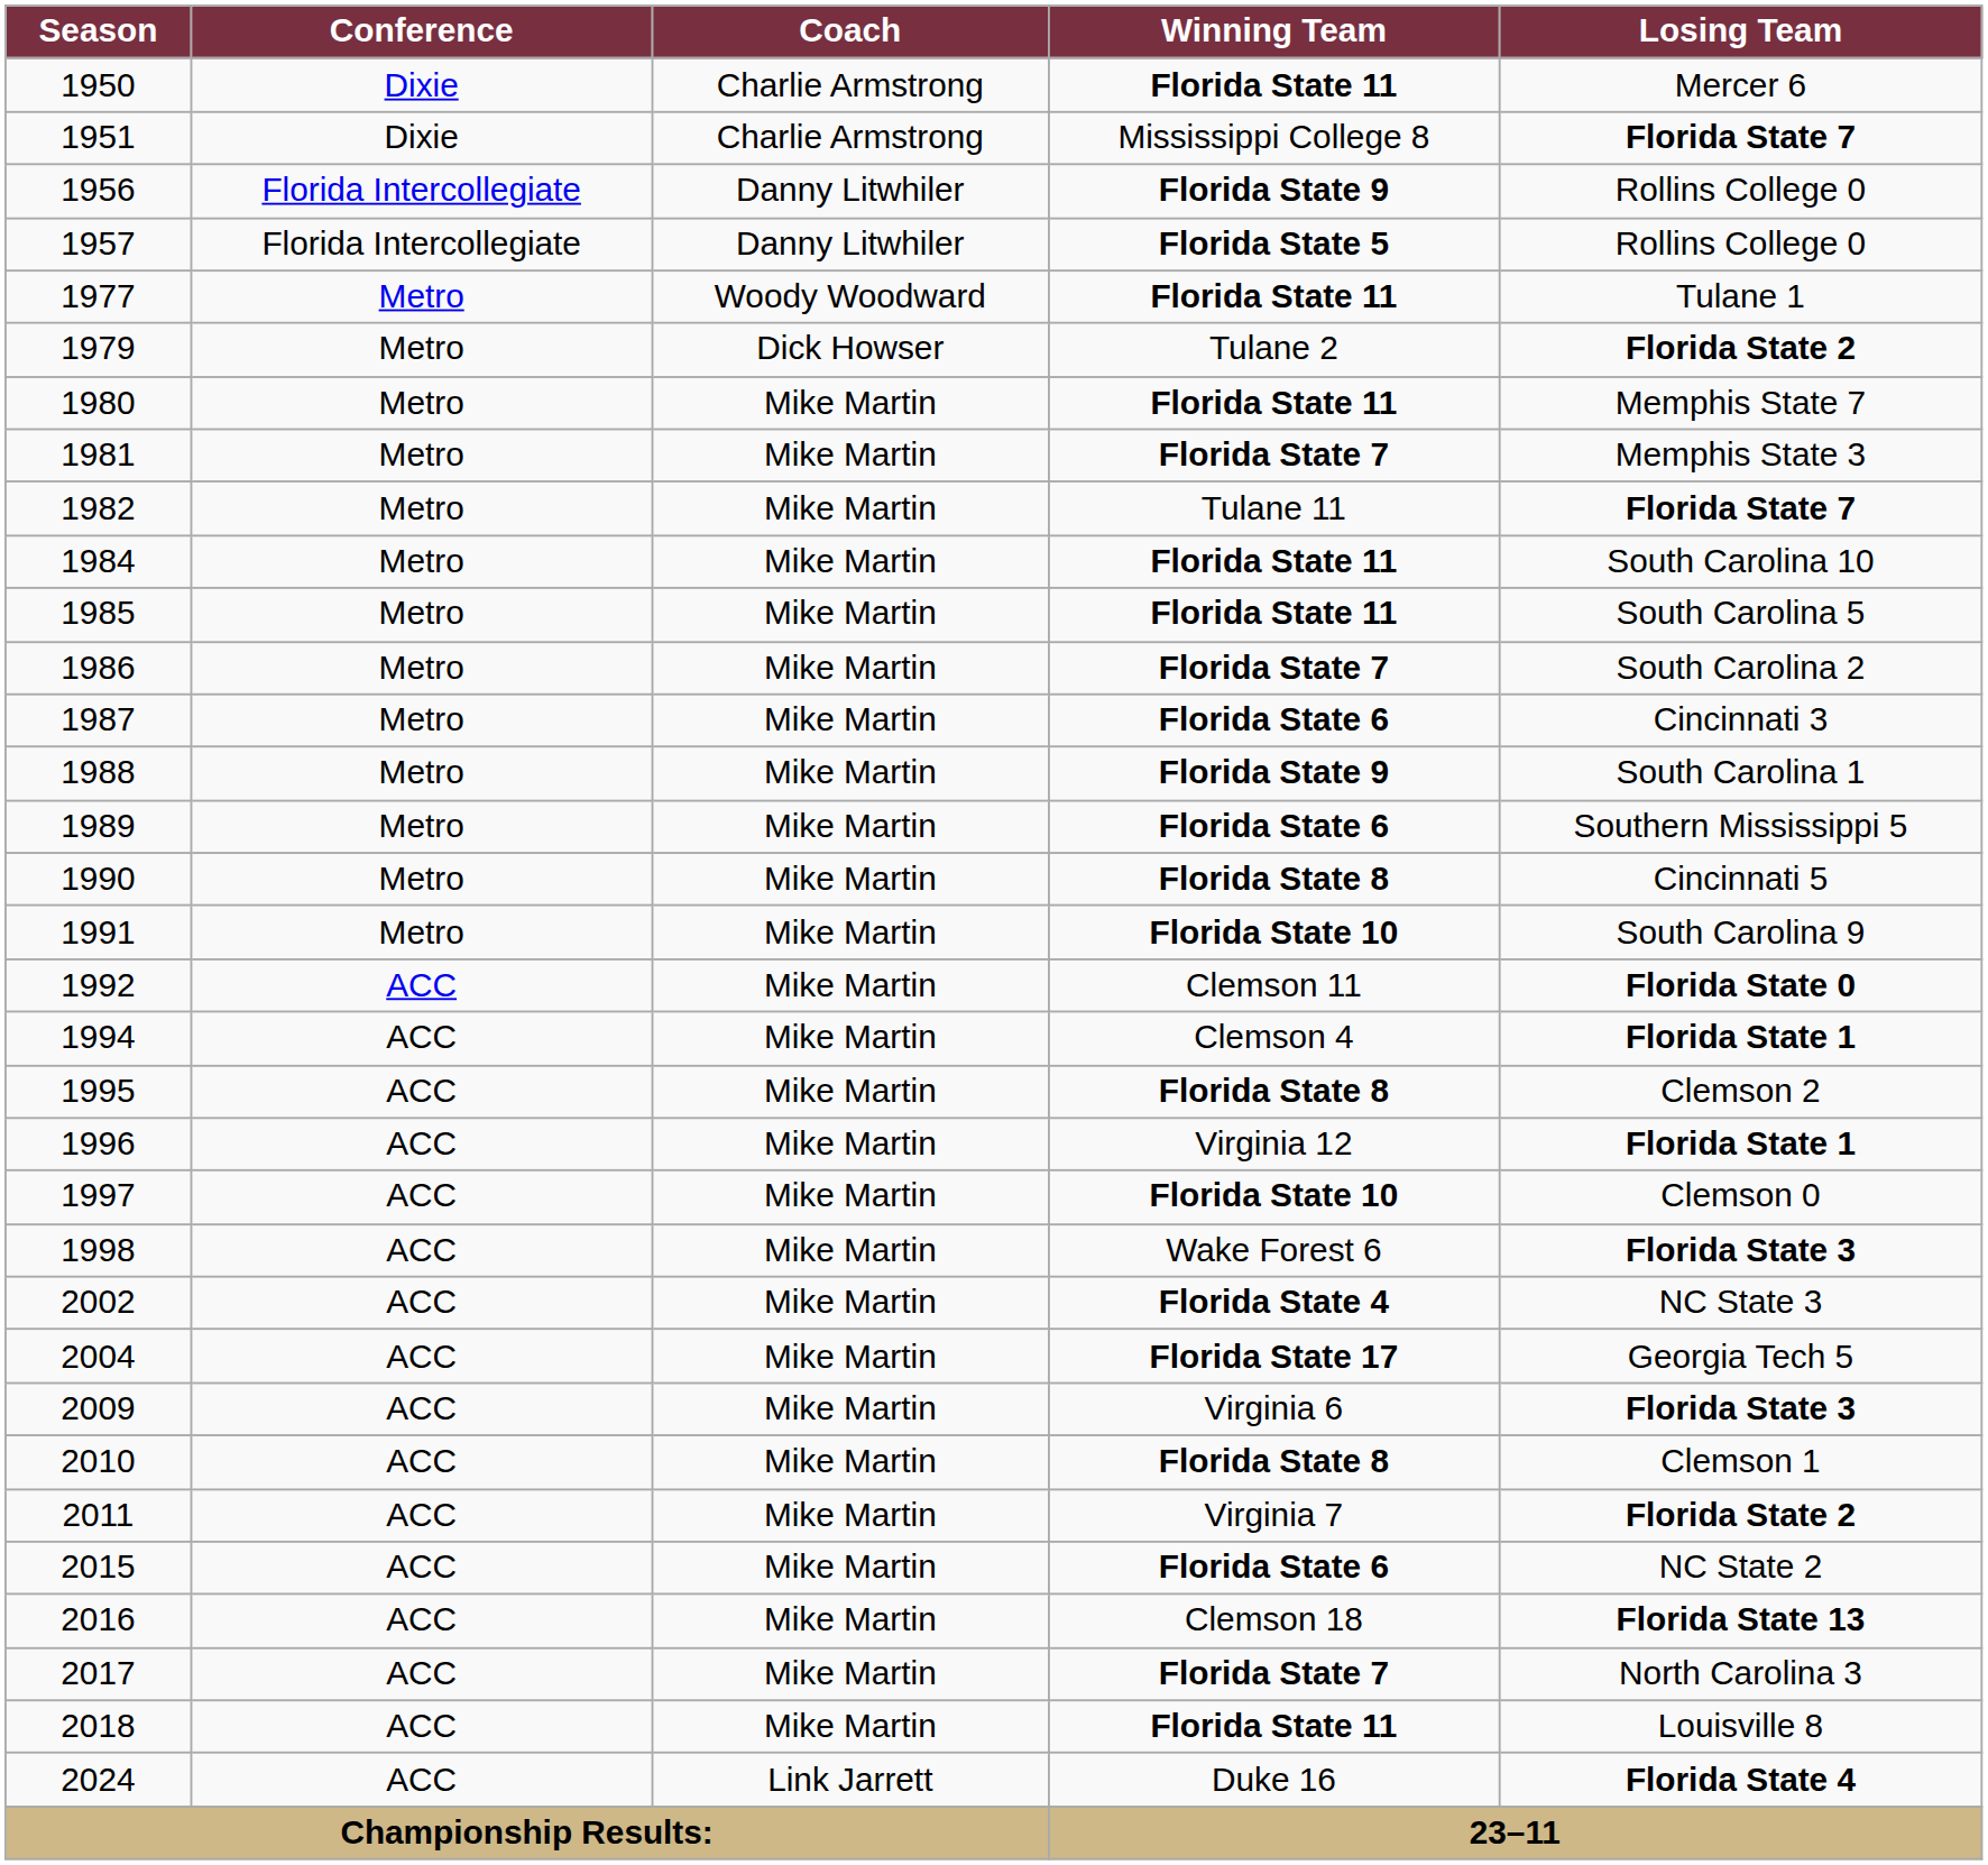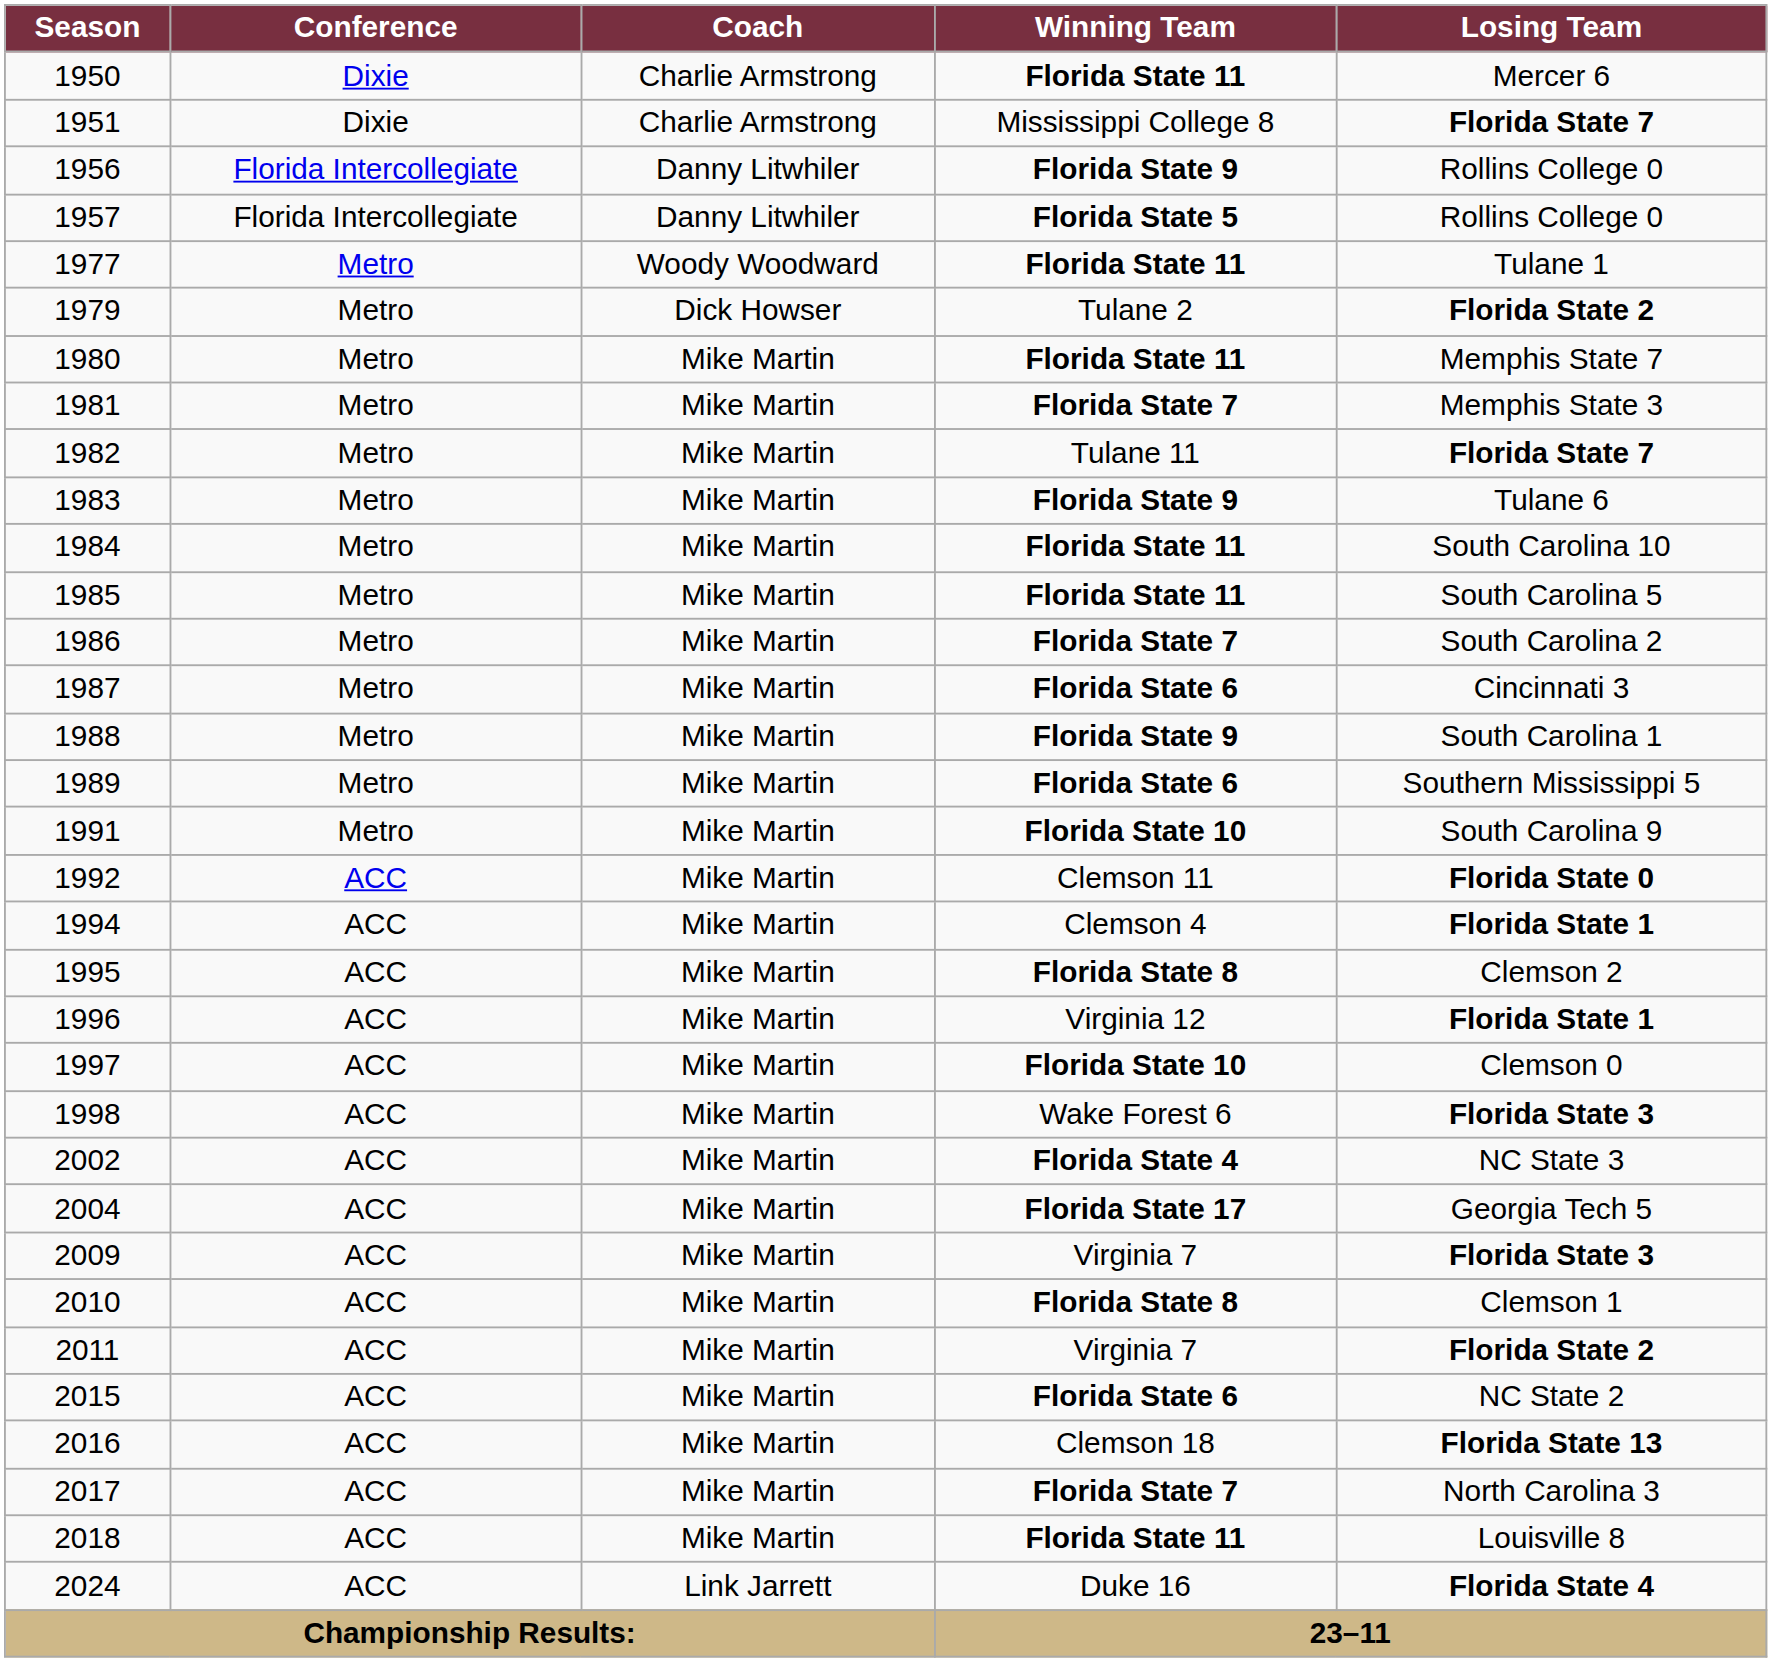 <table cellpadding="1" style="width:75%;" class="wikitable">
 <tr>
 <th style="background:#782F40; color:white;">Season</th>
 <th style="background:#782F40; color:white;">Conference</th>
 <th style="background:#782F40; color:white;">Coach</th>
 <th style="background:#782F40; color:white;">Winning Team</th>
 <th style="background:#782F40; color:white;">Losing Team</th>
 </tr>
 <tr style="text-align:center;">
 <td>1950</td>
 <td><a href='#'>Dixie</a></td>
 <td>Charlie Armstrong</td>
 <td><strong>Florida State 11</strong></td>
 <td>Mercer 6</td>
 </tr>
 <tr style="text-align:center;">
 <td>1951</td>
 <td>Dixie</td>
 <td>Charlie Armstrong</td>
 <td>Mississippi College 8</td>
 <td><strong>Florida State 7</strong></td>
 </tr>
 <tr style="text-align:center;">
 <td>1956</td>
 <td><a href='#'>Florida Intercollegiate</a></td>
 <td>Danny Litwhiler</td>
 <td><strong>Florida State 9</strong></td>
 <td>Rollins College 0</td>
 </tr>
 <tr style="text-align:center;">
 <td>1957</td>
 <td>Florida Intercollegiate</td>
 <td>Danny Litwhiler</td>
 <td><strong>Florida State 5</strong></td>
 <td>Rollins College 0</td>
 </tr>
 <tr style="text-align:center;">
 <td>1977</td>
 <td><a href='#'>Metro</a></td>
 <td>Woody Woodward</td>
 <td><strong>Florida State 11</strong></td>
 <td>Tulane 1</td>
 </tr>
 <tr style="text-align:center;">
 <td>1979</td>
 <td>Metro</td>
 <td>Dick Howser</td>
 <td>Tulane 2</td>
 <td><strong>Florida State 2</strong></td>
 </tr>
 <tr style="text-align:center;">
 <td>1980</td>
 <td>Metro</td>
 <td>Mike Martin</td>
 <td><strong>Florida State 11</strong></td>
 <td>Memphis State 7</td>
 </tr>
 <tr style="text-align:center;">
 <td>1981</td>
 <td>Metro</td>
 <td>Mike Martin</td>
 <td><strong>Florida State 7</strong></td>
 <td>Memphis State 3</td>
 </tr>
 <tr style="text-align:center;">
 <td>1982</td>
 <td>Metro</td>
 <td>Mike Martin</td>
 <td>Tulane 11</td>
 <td><strong>Florida State 7</strong></td>
 </tr>
 <tr style="text-align:center;">
+<td>1983</td>
+<td>Metro</td>
+<td>Mike Martin</td>
+<td><strong>Florida State 9</strong></td>
+<td>Tulane 6</td>
+</tr>
+<tr style="text-align:center;">
 <td>1984</td>
 <td>Metro</td>
 <td>Mike Martin</td>
 <td><strong>Florida State 11</strong></td>
 <td>South Carolina 10</td>
 </tr>
 <tr style="text-align:center;">
 <td>1985</td>
 <td>Metro</td>
 <td>Mike Martin</td>
 <td><strong>Florida State 11</strong></td>
 <td>South Carolina 5</td>
 </tr>
 <tr style="text-align:center;">
 <td>1986</td>
 <td>Metro</td>
 <td>Mike Martin</td>
 <td><strong>Florida State 7</strong></td>
 <td>South Carolina 2</td>
 </tr>
 <tr style="text-align:center;">
 <td>1987</td>
 <td>Metro</td>
 <td>Mike Martin</td>
 <td><strong>Florida State 6</strong></td>
 <td>Cincinnati 3</td>
 </tr>
 <tr style="text-align:center;">
 <td>1988</td>
 <td>Metro</td>
 <td>Mike Martin</td>
 <td><strong>Florida State 9</strong></td>
 <td>South Carolina 1</td>
 </tr>
 <tr style="text-align:center;">
 <td>1989</td>
 <td>Metro</td>
 <td>Mike Martin</td>
 <td><strong>Florida State 6</strong></td>
 <td>Southern Mississippi 5</td>
-</tr>
-<tr style="text-align:center;">
-<td>1990</td>
-<td>Metro</td>
-<td>Mike Martin</td>
-<td><strong>Florida State 8</strong></td>
-<td>Cincinnati 5</td>
 </tr>
 <tr style="text-align:center;">
 <td>1991</td>
 <td>Metro</td>
 <td>Mike Martin</td>
 <td><strong>Florida State 10</strong></td>
 <td>South Carolina 9</td>
 </tr>
 <tr style="text-align:center;">
 <td>1992</td>
 <td><a href='#'>ACC</a></td>
 <td>Mike Martin</td>
 <td>Clemson 11</td>
 <td><strong>Florida State 0</strong></td>
 </tr>
 <tr style="text-align:center;">
 <td>1994</td>
 <td>ACC</td>
 <td>Mike Martin</td>
 <td>Clemson 4</td>
 <td><strong>Florida State 1</strong></td>
 </tr>
 <tr style="text-align:center;">
 <td>1995</td>
 <td>ACC</td>
 <td>Mike Martin</td>
 <td><strong>Florida State 8</strong></td>
 <td>Clemson 2</td>
 </tr>
 <tr style="text-align:center;">
 <td>1996</td>
 <td>ACC</td>
 <td>Mike Martin</td>
 <td>Virginia 12</td>
 <td><strong>Florida State 1</strong></td>
 </tr>
 <tr style="text-align:center;">
 <td>1997</td>
 <td>ACC</td>
 <td>Mike Martin</td>
 <td><strong>Florida State 10</strong></td>
 <td>Clemson 0</td>
 </tr>
 <tr style="text-align:center;">
 <td>1998</td>
 <td>ACC</td>
 <td>Mike Martin</td>
 <td>Wake Forest 6</td>
 <td><strong>Florida State 3</strong></td>
 </tr>
 <tr style="text-align:center;">
 <td>2002</td>
 <td>ACC</td>
 <td>Mike Martin</td>
 <td><strong>Florida State 4</strong></td>
 <td>NC State 3</td>
 </tr>
 <tr style="text-align:center;">
 <td>2004</td>
 <td>ACC</td>
 <td>Mike Martin</td>
 <td><strong>Florida State 17</strong></td>
 <td>Georgia Tech 5</td>
 </tr>
 <tr style="text-align:center;">
 <td>2009</td>
 <td>ACC</td>
 <td>Mike Martin</td>
-<td>Virginia 6</td>
+<td>Virginia 7</td>
 <td><strong>Florida State 3</strong></td>
 </tr>
 <tr style="text-align:center;">
 <td>2010</td>
 <td>ACC</td>
 <td>Mike Martin</td>
 <td><strong>Florida State 8</strong></td>
 <td>Clemson 1</td>
 </tr>
 <tr style="text-align:center;">
 <td>2011</td>
 <td>ACC</td>
 <td>Mike Martin</td>
 <td>Virginia 7</td>
 <td><strong>Florida State 2</strong></td>
 </tr>
 <tr style="text-align:center;">
 <td>2015</td>
 <td>ACC</td>
 <td>Mike Martin</td>
 <td><strong>Florida State 6</strong></td>
 <td>NC State 2</td>
 </tr>
 <tr style="text-align:center;">
 <td>2016</td>
 <td>ACC</td>
 <td>Mike Martin</td>
 <td>Clemson 18</td>
 <td><strong>Florida State 13</strong></td>
 </tr>
 <tr style="text-align:center;">
 <td>2017</td>
 <td>ACC</td>
 <td>Mike Martin</td>
 <td><strong>Florida State 7</strong></td>
 <td>North Carolina 3</td>
 </tr>
 <tr style="text-align:center;">
 <td>2018</td>
 <td>ACC</td>
 <td>Mike Martin</td>
 <td><strong>Florida State 11</strong></td>
 <td>Louisville 8</td>
 </tr>
 <tr style="text-align:center;">
 <td>2024</td>
 <td>ACC</td>
 <td>Link Jarrett</td>
 <td>Duke 16</td>
 <td><strong>Florida State 4</strong></td>
 </tr>
 <tr style="text-align:center;" class="sortbottom">
 <th colspan="3;" style="background:#CEB888; color:black;">Championship Results:</th>
 <th colspan="2;" style="background:#CEB888; color:black;">23–11</th>
 </tr>
 </table>
